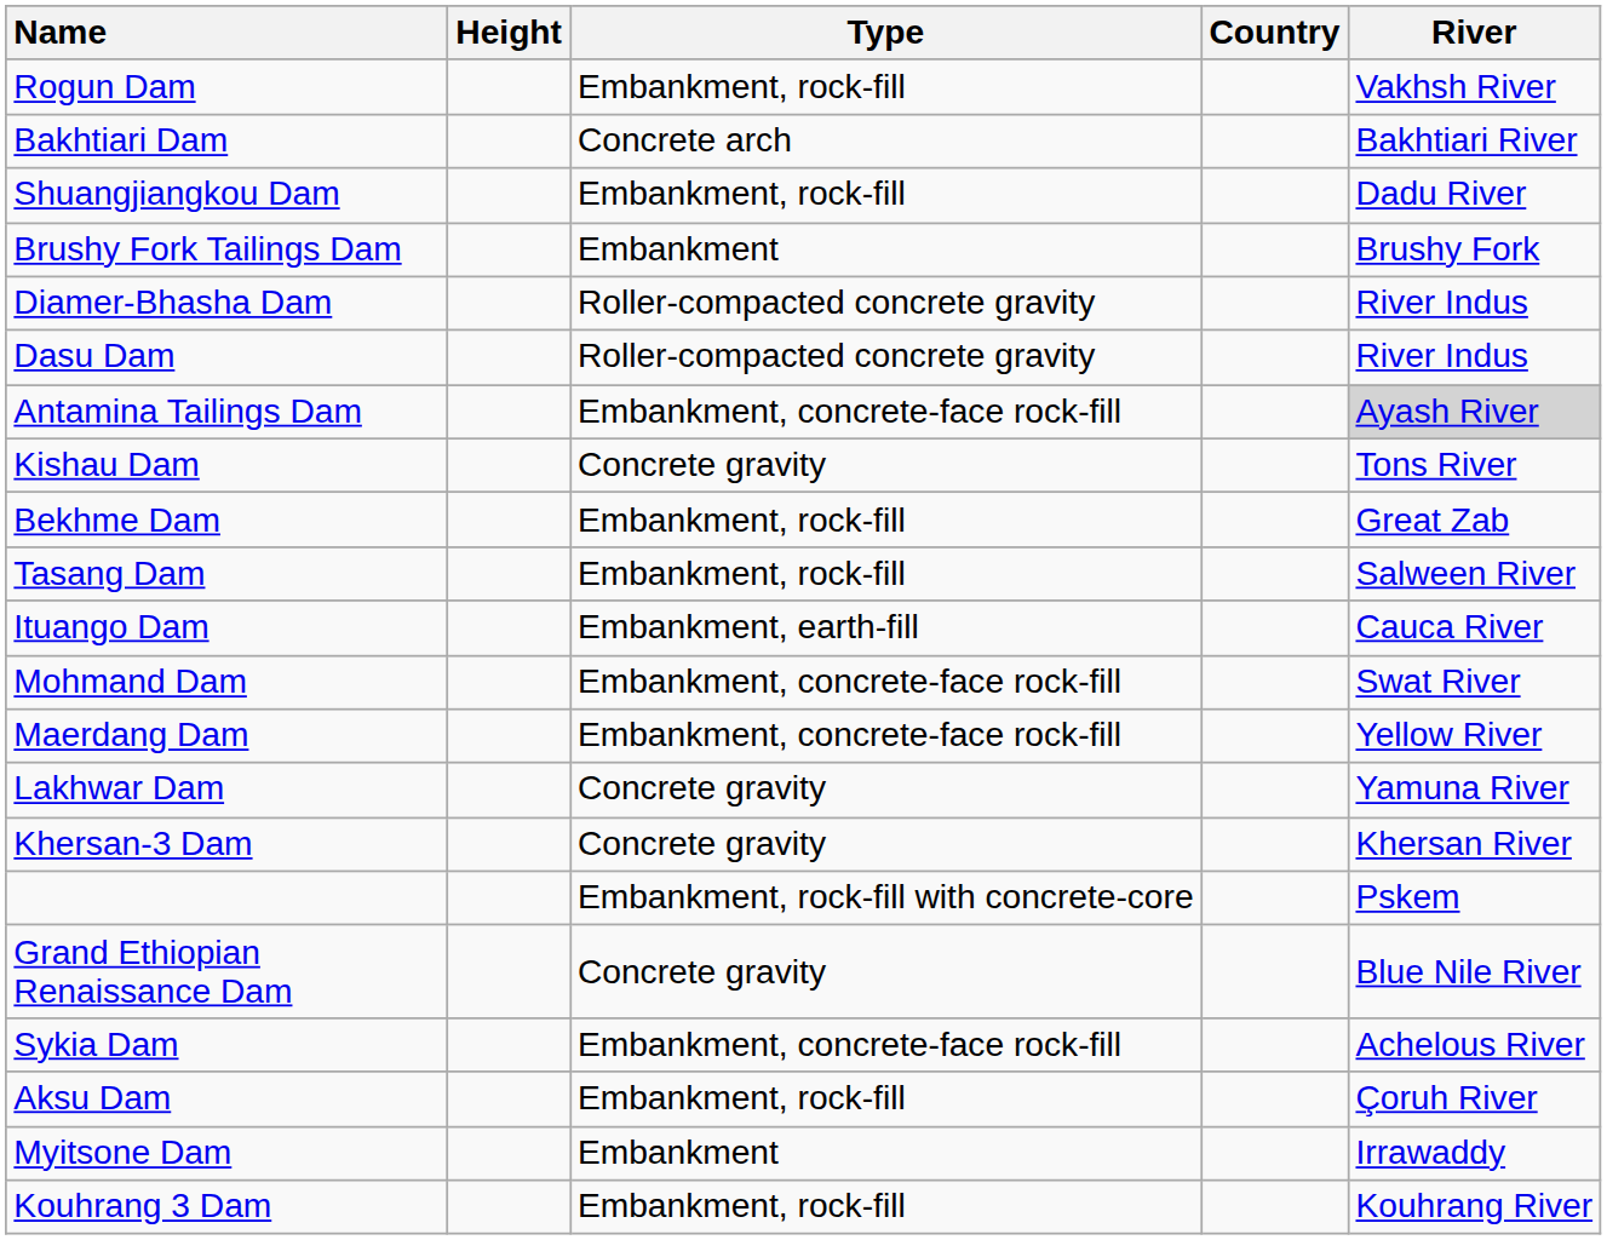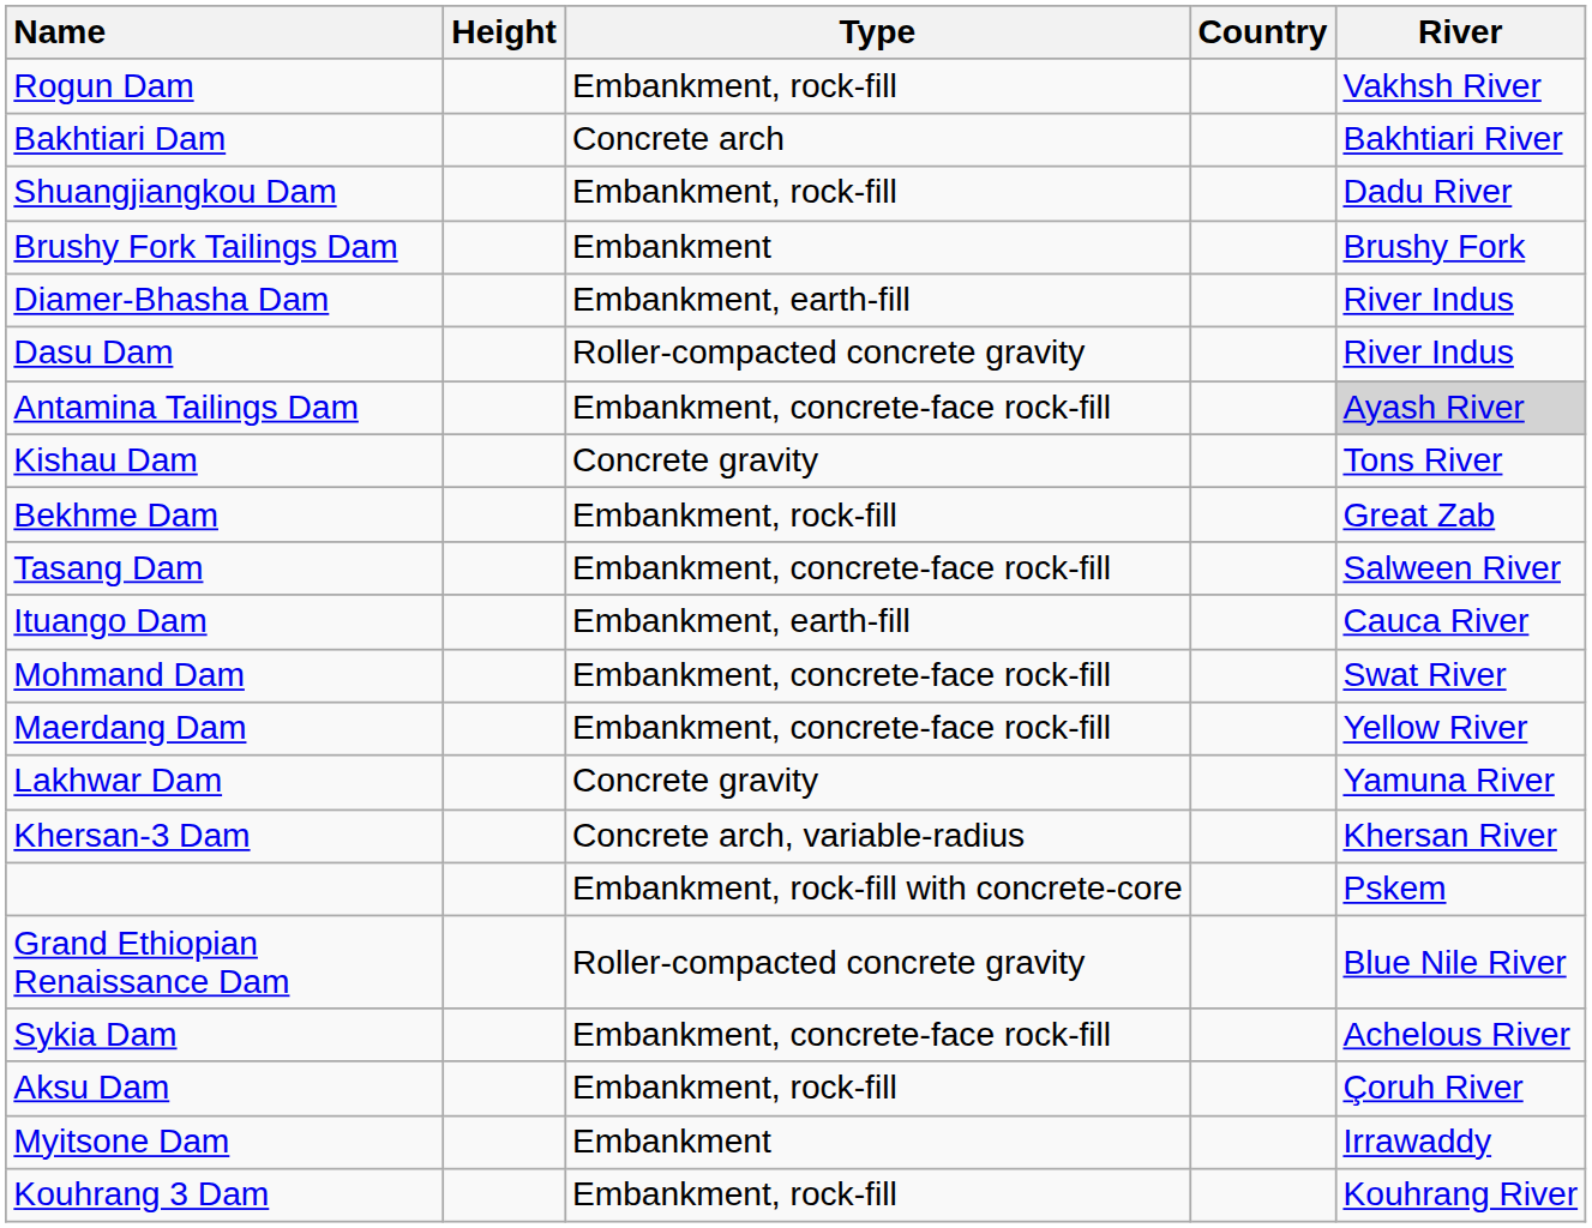 <table class="wikitable sortable">
 <tr>
 <th style="text-align:left; width:200px;">Name</th>
 <th>Height</th>
 <th>Type</th>
 <th>Country</th>
 <th>River</th>
 </tr>
 <tr>
 <td><a href='#'>Rogun Dam</a></td>
 <td></td>
 <td>Embankment, rock-fill</td>
 <td></td>
 <td><a href='#'>Vakhsh River</a></td>
 </tr>
 <tr>
 <td><a href='#'>Bakhtiari Dam</a></td>
 <td></td>
 <td>Concrete arch</td>
 <td></td>
 <td><a href='#'>Bakhtiari River</a></td>
 </tr>
 <tr>
 <td><a href='#'>Shuangjiangkou Dam</a></td>
 <td></td>
 <td>Embankment, rock-fill</td>
 <td></td>
 <td><a href='#'>Dadu River</a></td>
 </tr>
 <tr>
 <td><a href='#'>Brushy Fork Tailings Dam</a></td>
 <td></td>
 <td>Embankment</td>
 <td></td>
 <td><a href='#'>Brushy Fork</a></td>
 </tr>
 <tr>
 <td><a href='#'>Diamer-Bhasha Dam</a></td>
 <td></td>
-<td>Roller-compacted concrete gravity</td>
+<td>Embankment, earth-fill</td>
 <td></td>
 <td><a href='#'>River Indus</a></td>
 </tr>
 <tr>
 <td><a href='#'>Dasu Dam</a></td>
 <td></td>
 <td>Roller-compacted concrete gravity</td>
 <td></td>
 <td><a href='#'>River Indus</a></td>
 </tr>
 <tr>
 <td><a href='#'>Antamina Tailings Dam</a></td>
 <td></td>
 <td>Embankment, concrete-face rock-fill</td>
 <td></td>
 <td style="background: lightgrey;"><a href='#'>Ayash River</a></td>
 </tr>
 <tr>
 <td><a href='#'>Kishau Dam</a></td>
 <td></td>
 <td>Concrete gravity</td>
 <td></td>
 <td><a href='#'>Tons River</a></td>
 </tr>
 <tr>
 <td><a href='#'>Bekhme Dam</a></td>
 <td></td>
 <td>Embankment, rock-fill</td>
 <td></td>
 <td><a href='#'>Great Zab</a></td>
 </tr>
 <tr>
 <td><a href='#'>Tasang Dam</a></td>
 <td></td>
-<td>Embankment, rock-fill</td>
+<td>Embankment, concrete-face rock-fill</td>
 <td></td>
 <td><a href='#'>Salween River</a></td>
 </tr>
 <tr>
 <td><a href='#'>Ituango Dam</a></td>
 <td></td>
 <td>Embankment, earth-fill</td>
 <td></td>
 <td><a href='#'>Cauca River</a></td>
 </tr>
 <tr>
 <td><a href='#'>Mohmand Dam</a></td>
 <td></td>
 <td>Embankment, concrete-face rock-fill</td>
 <td></td>
 <td><a href='#'>Swat River</a></td>
 </tr>
 <tr>
 <td><a href='#'>Maerdang Dam</a></td>
 <td></td>
 <td>Embankment, concrete-face rock-fill</td>
 <td></td>
 <td><a href='#'>Yellow River</a></td>
 </tr>
 <tr>
 <td><a href='#'>Lakhwar Dam</a></td>
 <td></td>
 <td>Concrete gravity</td>
 <td></td>
 <td><a href='#'>Yamuna River</a></td>
 </tr>
 <tr>
 <td><a href='#'>Khersan-3 Dam</a></td>
 <td></td>
-<td>Concrete gravity</td>
+<td>Concrete arch, variable-radius</td>
 <td></td>
 <td><a href='#'>Khersan River</a></td>
 </tr>
 <tr>
 <td></td>
 <td></td>
 <td>Embankment, rock-fill with concrete-core</td>
 <td></td>
 <td><a href='#'>Pskem</a></td>
 </tr>
 <tr>
 <td><a href='#'>Grand Ethiopian Renaissance Dam</a></td>
 <td></td>
-<td>Concrete gravity</td>
+<td>Roller-compacted concrete gravity</td>
 <td></td>
 <td><a href='#'>Blue Nile River</a></td>
 </tr>
 <tr>
 <td><a href='#'>Sykia Dam</a></td>
 <td></td>
 <td>Embankment, concrete-face rock-fill</td>
 <td></td>
 <td><a href='#'>Achelous River</a></td>
 </tr>
 <tr>
 <td><a href='#'>Aksu Dam</a></td>
 <td></td>
 <td>Embankment, rock-fill</td>
 <td></td>
 <td><a href='#'>Çoruh River</a></td>
 </tr>
 <tr>
 <td><a href='#'>Myitsone Dam</a></td>
 <td></td>
 <td>Embankment</td>
 <td></td>
 <td><a href='#'>Irrawaddy</a></td>
 </tr>
 <tr>
 <td><a href='#'>Kouhrang 3 Dam</a></td>
 <td></td>
 <td>Embankment, rock-fill</td>
 <td></td>
 <td><a href='#'>Kouhrang River</a></td>
 </tr>
 </table>
